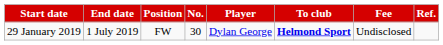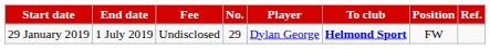 <table class="wikitable sortable">
 <tr>
 <th style="background:#d50000; color:white;"><strong>Start date</strong></th>
 <th style="background:#d50000; color:white;"><strong>End date</strong></th>
-<th style="background:#d50000; color:white;"><strong>Position</strong></th>
+<th style="background:#d50000; color:white;"><strong>Fee</strong></th>
 <th style="background:#d50000; color:white;"><strong>No.</strong></th>
 <th style="background:#d50000; color:white;"><strong>Player</strong></th>
 <th style="background:#d50000; color:white;"><strong>To club</strong></th>
-<th style="background:#d50000; color:white;"><strong>Fee</strong></th>
+<th style="background:#d50000; color:white;"><strong>Position</strong></th>
 <th style="background:#d50000; color:white;"><strong>Ref.</strong></th>
 </tr>
 <tr>
 <td>29 January 2019</td>
 <td>1 July 2019</td>
-<td style="text-align:center;">FW</td>
-<td style="text-align:center;">30</td>
+<td>Undisclosed</td>
+<td style="text-align:center;">29</td>
 <td style="text-align:left;"> <a href='#'>Dylan George</a></td>
 <td style="text-align:left;"><strong> <a href='#'>Helmond Sport</a></strong></td>
-<td>Undisclosed</td>
+<td style="text-align:center;">FW</td>
 <td></td>
 </tr>
 </table>
